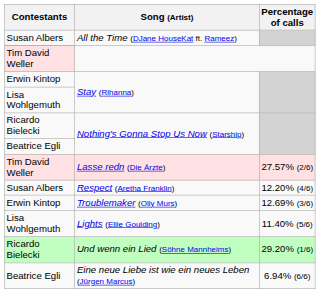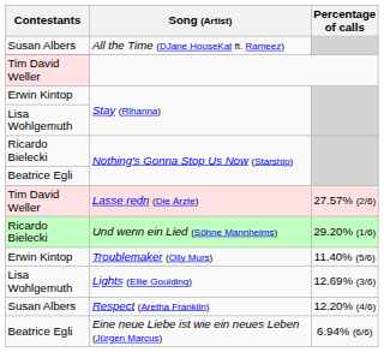 <table class="wikitable">
 <tr>
 <th style="width:110px;">Contestants</th>
 <th style="width:300px;">Song <small>(Artist)</small></th>
 <th style="width:80px;">Percentage of calls</th>
 </tr>
 <tr>
 <td align="left">Susan Albers</td>
 <td align="left" rowspan=2><em>All the Time</em> <small>(<a href='#'>DJane HouseKat</a> ft. <a href='#'>Rameez</a>)</small></td>
 <td bgcolor="lightgrey" rowspan=2></td>
 </tr>
 <tr>
 </tr>
 <tr bgcolor="#FFE1E4">
 <td align="left">Tim David Weller</td>
 </tr>
 <tr>
 <td align="left">Erwin Kintop</td>
 <td align="left" rowspan=2><em><a href='#'>Stay</a></em> <small>(<a href='#'>Rihanna</a>)</small></td>
 <td bgcolor="lightgrey" rowspan=2></td>
 </tr>
 <tr>
 <td align="left">Lisa Wohlgemuth</td>
 </tr>
 <tr>
 <td align="left">Ricardo Bielecki</td>
 <td align="left" rowspan=2><em><a href='#'>Nothing's Gonna Stop Us Now</a></em> <small>(<a href='#'>Starship</a>)</small></td>
 <td bgcolor="lightgrey" rowspan=2></td>
 </tr>
 <tr>
 <td align="left">Beatrice Egli</td>
 </tr>
 <tr bgcolor="#FFE1E4">
 <td align="left">Tim David Weller</td>
 <td align="left"><em><a href='#'>Lasse redn</a></em> <small>(<a href='#'>Die Ärzte</a>)</small></td>
 <td style="text-align:center;">27.57% <small>(2/6)</small></td>
 </tr>
+<tr style="background:#c1ffc1;">
+<td align="left">Ricardo Bielecki</td>
+<td align="left"><em>Und wenn ein Lied</em> <small>(<a href='#'>Söhne Mannheims</a>)</small></td>
+<td style="text-align:center;">29.20% <small>(1/6)</small></td>
+</tr>
+<tr>
+<td align="left">Erwin Kintop</td>
+<td align="left"><em><a href='#'>Troublemaker</a></em> <small>(<a href='#'>Olly Murs</a>)</small></td>
+<td style="text-align:center;">11.40% <small>(5/6)</small></td>
+</tr>
+<tr>
+<td align="left">Lisa Wohlgemuth</td>
+<td align="left"><em><a href='#'>Lights</a></em> <small>(<a href='#'>Ellie Goulding</a>)</small></td>
+<td style="text-align:center;">12.69% <small>(3/6)</small></td>
+</tr>
 <tr>
 <td align="left">Susan Albers</td>
 <td align="left"><em><a href='#'>Respect</a></em> <small>(<a href='#'>Aretha Franklin</a>)</small></td>
 <td style="text-align:center;">12.20% <small>(4/6)</small></td>
-</tr>
-<tr>
-<td align="left">Erwin Kintop</td>
-<td align="left"><em><a href='#'>Troublemaker</a></em> <small>(<a href='#'>Olly Murs</a>)</small></td>
-<td style="text-align:center;">12.69% <small>(3/6)</small></td>
-</tr>
-<tr>
-<td align="left">Lisa Wohlgemuth</td>
-<td align="left"><em><a href='#'>Lights</a></em> <small>(<a href='#'>Ellie Goulding</a>)</small></td>
-<td style="text-align:center;">11.40% <small>(5/6)</small></td>
-</tr>
-<tr style="background:#c1ffc1;">
-<td align="left">Ricardo Bielecki</td>
-<td align="left"><em>Und wenn ein Lied</em> <small>(<a href='#'>Söhne Mannheims</a>)</small></td>
-<td style="text-align:center;">29.20% <small>(1/6)</small></td>
 </tr>
 <tr>
 <td align="left">Beatrice Egli</td>
 <td align="left"><em>Eine neue Liebe ist wie ein neues Leben</em> <small>(<a href='#'>Jürgen Marcus</a>)</small></td>
 <td style="text-align:center;">6.94% <small>(6/6)</small></td>
 </tr>
 </table>
